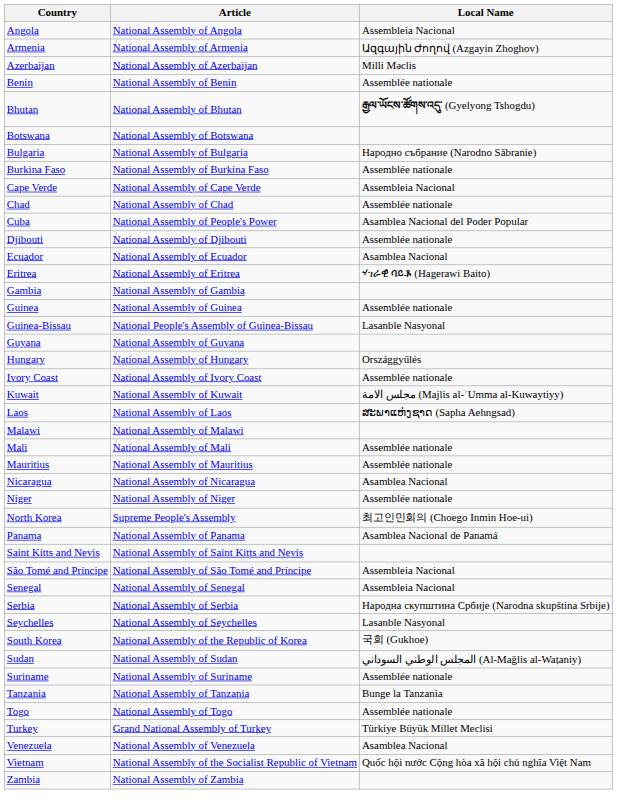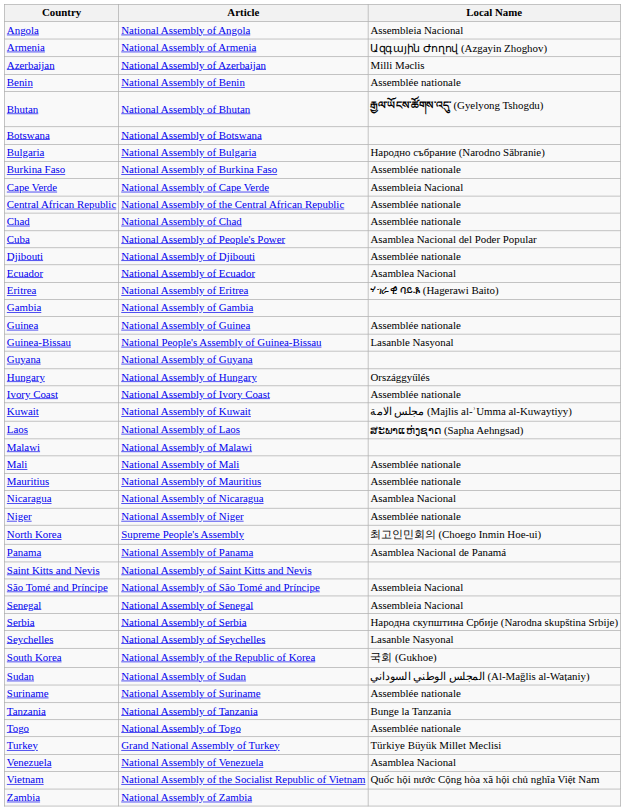 <table class="wikitable">
 <tr>
 <th>Country</th>
 <th>Article</th>
 <th>Local Name</th>
 </tr>
 <tr>
 <td><a href='#'>Angola</a></td>
 <td><a href='#'>National Assembly of Angola</a></td>
 <td>Assembleia Nacional</td>
 </tr>
 <tr>
 <td><a href='#'>Armenia</a></td>
 <td><a href='#'>National Assembly of Armenia</a></td>
 <td>Ազգային Ժողով (Azgayin Zhoghov)</td>
 </tr>
 <tr>
 <td><a href='#'>Azerbaijan</a></td>
 <td><a href='#'>National Assembly of Azerbaijan</a></td>
 <td>Milli Məclis</td>
 </tr>
 <tr>
 <td><a href='#'>Benin</a></td>
 <td><a href='#'>National Assembly of Benin</a></td>
 <td>Assemblée nationale</td>
 </tr>
 <tr>
 <td><a href='#'>Bhutan</a></td>
 <td><a href='#'>National Assembly of Bhutan</a></td>
 <td><strong>རྒྱལ་ཡོངས་ཚོགས་འདུ་</strong> (Gyelyong Tshogdu)</td>
 </tr>
 <tr>
 <td><a href='#'>Botswana</a></td>
 <td><a href='#'>National Assembly of Botswana</a></td>
 <td></td>
 </tr>
 <tr>
 <td><a href='#'>Bulgaria</a></td>
 <td><a href='#'>National Assembly of Bulgaria</a></td>
 <td>Народно събрание (Narodno Sǎbranie)</td>
 </tr>
 <tr>
 <td><a href='#'>Burkina Faso</a></td>
 <td><a href='#'>National Assembly of Burkina Faso</a></td>
 <td>Assemblée nationale</td>
 </tr>
 <tr>
 <td><a href='#'>Cape Verde</a></td>
 <td><a href='#'>National Assembly of Cape Verde</a></td>
 <td>Assembleia Nacional</td>
+</tr>
+<tr>
+<td><a href='#'>Central African Republic</a></td>
+<td><a href='#'>National Assembly of the Central African Republic</a></td>
+<td>Assemblée nationale</td>
 </tr>
 <tr>
 <td><a href='#'>Chad</a></td>
 <td><a href='#'>National Assembly of Chad</a></td>
 <td>Assemblée nationale</td>
 </tr>
 <tr>
 <td><a href='#'>Cuba</a></td>
 <td><a href='#'>National Assembly of People's Power</a></td>
 <td>Asamblea Nacional del Poder Popular</td>
 </tr>
 <tr>
 <td><a href='#'>Djibouti</a></td>
 <td><a href='#'>National Assembly of Djibouti</a></td>
 <td>Assemblée nationale</td>
 </tr>
 <tr>
 <td><a href='#'>Ecuador</a></td>
 <td><a href='#'>National Assembly of Ecuador</a></td>
 <td>Asamblea Nacional</td>
 </tr>
 <tr>
 <td><a href='#'>Eritrea</a></td>
 <td><a href='#'>National Assembly of Eritrea</a></td>
 <td>ሃገራዊ ባይቶ (Hagerawi Baito)</td>
 </tr>
 <tr>
 <td><a href='#'>Gambia</a></td>
 <td><a href='#'>National Assembly of Gambia</a></td>
 <td></td>
 </tr>
 <tr>
 <td><a href='#'>Guinea</a></td>
 <td><a href='#'>National Assembly of Guinea</a></td>
 <td>Assemblée nationale</td>
 </tr>
 <tr>
 <td><a href='#'>Guinea-Bissau</a></td>
 <td><a href='#'>National People's Assembly of Guinea-Bissau</a></td>
 <td>Lasanble Nasyonal</td>
 </tr>
 <tr>
 <td><a href='#'>Guyana</a></td>
 <td><a href='#'>National Assembly of Guyana</a></td>
 <td></td>
 </tr>
 <tr>
 <td><a href='#'>Hungary</a></td>
 <td><a href='#'>National Assembly of Hungary</a></td>
 <td>Országgyűlés</td>
 </tr>
 <tr>
 <td><a href='#'>Ivory Coast</a></td>
 <td><a href='#'>National Assembly of Ivory Coast</a></td>
 <td>Assemblée nationale</td>
 </tr>
 <tr>
 <td><a href='#'>Kuwait</a></td>
 <td><a href='#'>National Assembly of Kuwait</a></td>
 <td>مجلس الامة (Majlis al-ʾUmma al-Kuwaytiyy)</td>
 </tr>
 <tr>
 <td><a href='#'>Laos</a></td>
 <td><a href='#'>National Assembly of Laos</a></td>
 <td>ສະພາແຫ່ງຊາດ (Sapha Aehngsad)</td>
 </tr>
 <tr>
 <td><a href='#'>Malawi</a></td>
 <td><a href='#'>National Assembly of Malawi</a></td>
 <td></td>
 </tr>
 <tr>
 <td><a href='#'>Mali</a></td>
 <td><a href='#'>National Assembly of Mali</a></td>
 <td>Assemblée nationale</td>
 </tr>
 <tr>
 <td><a href='#'>Mauritius</a></td>
 <td><a href='#'>National Assembly of Mauritius</a></td>
 <td>Assemblée nationale</td>
 </tr>
 <tr>
 <td><a href='#'>Nicaragua</a></td>
 <td><a href='#'>National Assembly of Nicaragua</a></td>
 <td>Asamblea Nacional</td>
 </tr>
 <tr>
 <td><a href='#'>Niger</a></td>
 <td><a href='#'>National Assembly of Niger</a></td>
 <td>Assemblée nationale</td>
 </tr>
 <tr>
 <td><a href='#'>North Korea</a></td>
 <td><a href='#'>Supreme People's Assembly</a></td>
 <td>최고인민회의 (Choego Inmin Hoe-ui)</td>
 </tr>
 <tr>
 <td><a href='#'>Panama</a></td>
 <td><a href='#'>National Assembly of Panama</a></td>
 <td>Asamblea Nacional de Panamá</td>
 </tr>
 <tr>
 <td><a href='#'>Saint Kitts and Nevis</a></td>
 <td><a href='#'>National Assembly of Saint Kitts and Nevis</a></td>
 <td></td>
 </tr>
 <tr>
 <td><a href='#'>São Tomé and Príncipe</a></td>
 <td><a href='#'>National Assembly of São Tomé and Príncipe</a></td>
 <td>Assembleia Nacional</td>
 </tr>
 <tr>
 <td><a href='#'>Senegal</a></td>
 <td><a href='#'>National Assembly of Senegal</a></td>
 <td>Assembleia Nacional</td>
 </tr>
 <tr>
 <td><a href='#'>Serbia</a></td>
 <td><a href='#'>National Assembly of Serbia</a></td>
 <td>Народна скупштина Србије (Narodna skupština Srbije)</td>
 </tr>
 <tr>
 <td><a href='#'>Seychelles</a></td>
 <td><a href='#'>National Assembly of Seychelles</a></td>
 <td>Lasanble Nasyonal</td>
 </tr>
 <tr>
 <td><a href='#'>South Korea</a></td>
 <td><a href='#'>National Assembly of the Republic of Korea</a></td>
 <td>국회 (Gukhoe)</td>
 </tr>
 <tr>
 <td><a href='#'>Sudan</a></td>
 <td><a href='#'>National Assembly of Sudan</a></td>
 <td>المجلس الوطني السوداني (Al-Maǧlis al-Waṭaniy)</td>
 </tr>
 <tr>
 <td><a href='#'>Suriname</a></td>
 <td><a href='#'>National Assembly of Suriname</a></td>
 <td>Assemblée nationale</td>
 </tr>
 <tr>
 <td><a href='#'>Tanzania</a></td>
 <td><a href='#'>National Assembly of Tanzania</a></td>
 <td>Bunge la Tanzania</td>
 </tr>
 <tr>
 <td><a href='#'>Togo</a></td>
 <td><a href='#'>National Assembly of Togo</a></td>
 <td>Assemblée nationale</td>
 </tr>
 <tr>
 <td><a href='#'>Turkey</a></td>
 <td><a href='#'>Grand National Assembly of Turkey</a></td>
 <td>Türkiye Büyük Millet Meclisi</td>
 </tr>
 <tr>
 <td><a href='#'>Venezuela</a></td>
 <td><a href='#'>National Assembly of Venezuela</a></td>
 <td>Asamblea Nacional</td>
 </tr>
 <tr>
 <td><a href='#'>Vietnam</a></td>
 <td><a href='#'>National Assembly of the Socialist Republic of Vietnam</a></td>
 <td>Quốc hội nước Cộng hòa xã hội chủ nghĩa Việt Nam</td>
 </tr>
 <tr>
 <td><a href='#'>Zambia</a></td>
 <td><a href='#'>National Assembly of Zambia</a></td>
 <td></td>
 </tr>
 </table>
